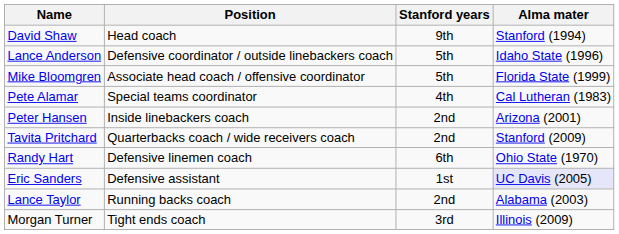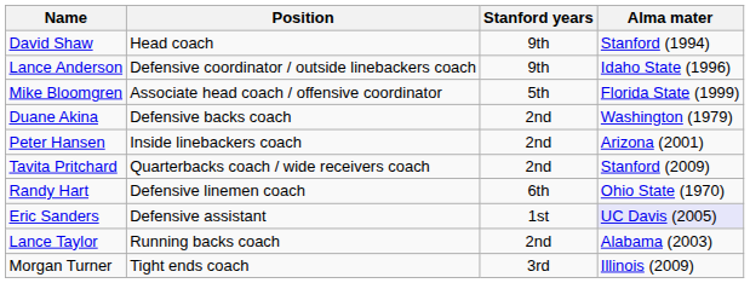 <table class="wikitable" border="1" style="font-size:90%;">
 <tr>
 <th>Name</th>
 <th>Position</th>
 <th>Stanford years</th>
 <th>Alma mater</th>
 </tr>
 <tr>
 <td><a href='#'>David Shaw</a></td>
 <td>Head coach</td>
 <td align=center>9th</td>
 <td><a href='#'>Stanford</a> (1994)</td>
 </tr>
 <tr>
 <td><a href='#'>Lance Anderson</a></td>
 <td>Defensive coordinator / outside linebackers coach</td>
-<td align=center>5th</td>
+<td align=center>9th</td>
 <td><a href='#'>Idaho State</a> (1996)</td>
 </tr>
 <tr>
 <td><a href='#'>Mike Bloomgren</a></td>
 <td>Associate head coach / offensive coordinator</td>
 <td align=center>5th</td>
 <td><a href='#'>Florida State</a> (1999)</td>
 </tr>
 <tr>
-<td><a href='#'>Pete Alamar</a></td>
-<td>Special teams coordinator</td>
-<td align=center>4th</td>
-<td><a href='#'>Cal Lutheran</a> (1983)</td>
+<td><a href='#'>Duane Akina</a></td>
+<td>Defensive backs coach</td>
+<td align=center>2nd</td>
+<td><a href='#'>Washington</a> (1979)</td>
 </tr>
 <tr>
 <td><a href='#'>Peter Hansen</a></td>
 <td>Inside linebackers coach</td>
 <td align=center>2nd</td>
 <td><a href='#'>Arizona</a> (2001)</td>
 </tr>
 <tr>
 <td><a href='#'>Tavita Pritchard</a></td>
 <td>Quarterbacks coach / wide receivers coach</td>
 <td align=center>2nd</td>
 <td><a href='#'>Stanford</a> (2009)</td>
 </tr>
 <tr>
 <td><a href='#'>Randy Hart</a></td>
 <td>Defensive linemen coach</td>
 <td align=center>6th</td>
 <td><a href='#'>Ohio State</a> (1970)</td>
 </tr>
 <tr>
 <td><a href='#'>Eric Sanders</a></td>
 <td>Defensive assistant</td>
 <td align=center>1st</td>
 <td style="background: lavender;"><a href='#'>UC Davis</a> (2005)</td>
 </tr>
 <tr>
 <td><a href='#'>Lance Taylor</a></td>
 <td>Running backs coach</td>
 <td align=center>2nd</td>
 <td><a href='#'>Alabama</a> (2003)</td>
 </tr>
 <tr>
 <td>Morgan Turner</td>
 <td>Tight ends coach</td>
 <td align=center>3rd</td>
 <td><a href='#'>Illinois</a> (2009)</td>
 </tr>
 </table>
